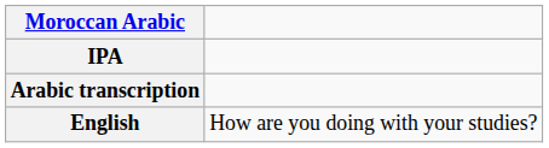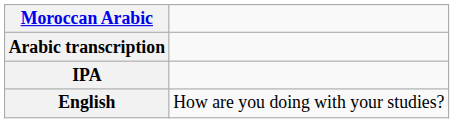 <table class="wikitable">
 <tr>
 <th><a href='#'>Moroccan Arabic</a></th>
 <td><div></div></td>
 </tr>
 <tr>
-<th>IPA</th>
+<th>Arabic transcription</th>
 <td></td>
 </tr>
 <tr>
-<th>Arabic transcription</th>
+<th>IPA</th>
 <td></td>
 </tr>
 <tr>
 <th>English</th>
 <td>How are you doing with your studies?</td>
 </tr>
 </table>
